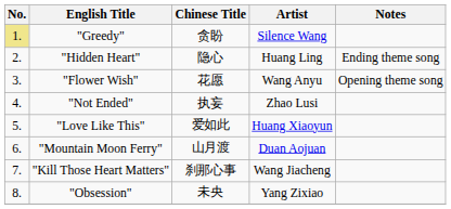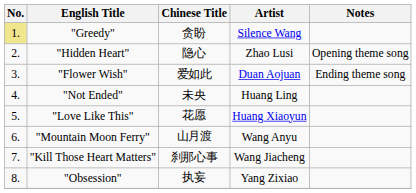 <table class="wikitable" style="text-align:center">
 <tr>
 <th>No.</th>
 <th>English Title</th>
 <th>Chinese Title</th>
 <th>Artist</th>
 <th>Notes</th>
 </tr>
 <tr>
 <td style="background: khaki;">1.</td>
 <td>"Greedy"</td>
 <td>贪盼</td>
 <td><a href='#'>Silence Wang</a></td>
 <td></td>
 </tr>
 <tr>
 <td>2.</td>
 <td>"Hidden Heart"</td>
 <td>隐心</td>
-<td>Huang Ling</td>
-<td>Ending theme song</td>
+<td>Zhao Lusi</td>
+<td>Opening theme song</td>
 </tr>
 <tr>
 <td>3.</td>
 <td>"Flower Wish"</td>
-<td>花愿</td>
-<td>Wang Anyu</td>
-<td>Opening theme song</td>
+<td>爱如此</td>
+<td><a href='#'>Duan Aojuan</a></td>
+<td>Ending theme song</td>
 </tr>
 <tr>
 <td>4.</td>
 <td>"Not Ended"</td>
-<td>执妄</td>
-<td>Zhao Lusi</td>
+<td>未央</td>
+<td>Huang Ling</td>
 <td></td>
 </tr>
 <tr>
 <td>5.</td>
 <td>"Love Like This"</td>
-<td>爱如此</td>
+<td>花愿</td>
 <td><a href='#'>Huang Xiaoyun</a></td>
 <td></td>
 </tr>
 <tr>
 <td>6.</td>
 <td>"Mountain Moon Ferry"</td>
 <td>山月渡</td>
-<td><a href='#'>Duan Aojuan</a></td>
+<td>Wang Anyu</td>
 <td></td>
 </tr>
 <tr>
 <td>7.</td>
 <td>"Kill Those Heart Matters"</td>
 <td>刹那心事</td>
 <td>Wang Jiacheng</td>
 <td></td>
 </tr>
 <tr>
 <td>8.</td>
 <td>"Obsession"</td>
-<td>未央</td>
+<td>执妄</td>
 <td>Yang Zixiao</td>
 <td></td>
 </tr>
 <tr>
 </tr>
 </table>
